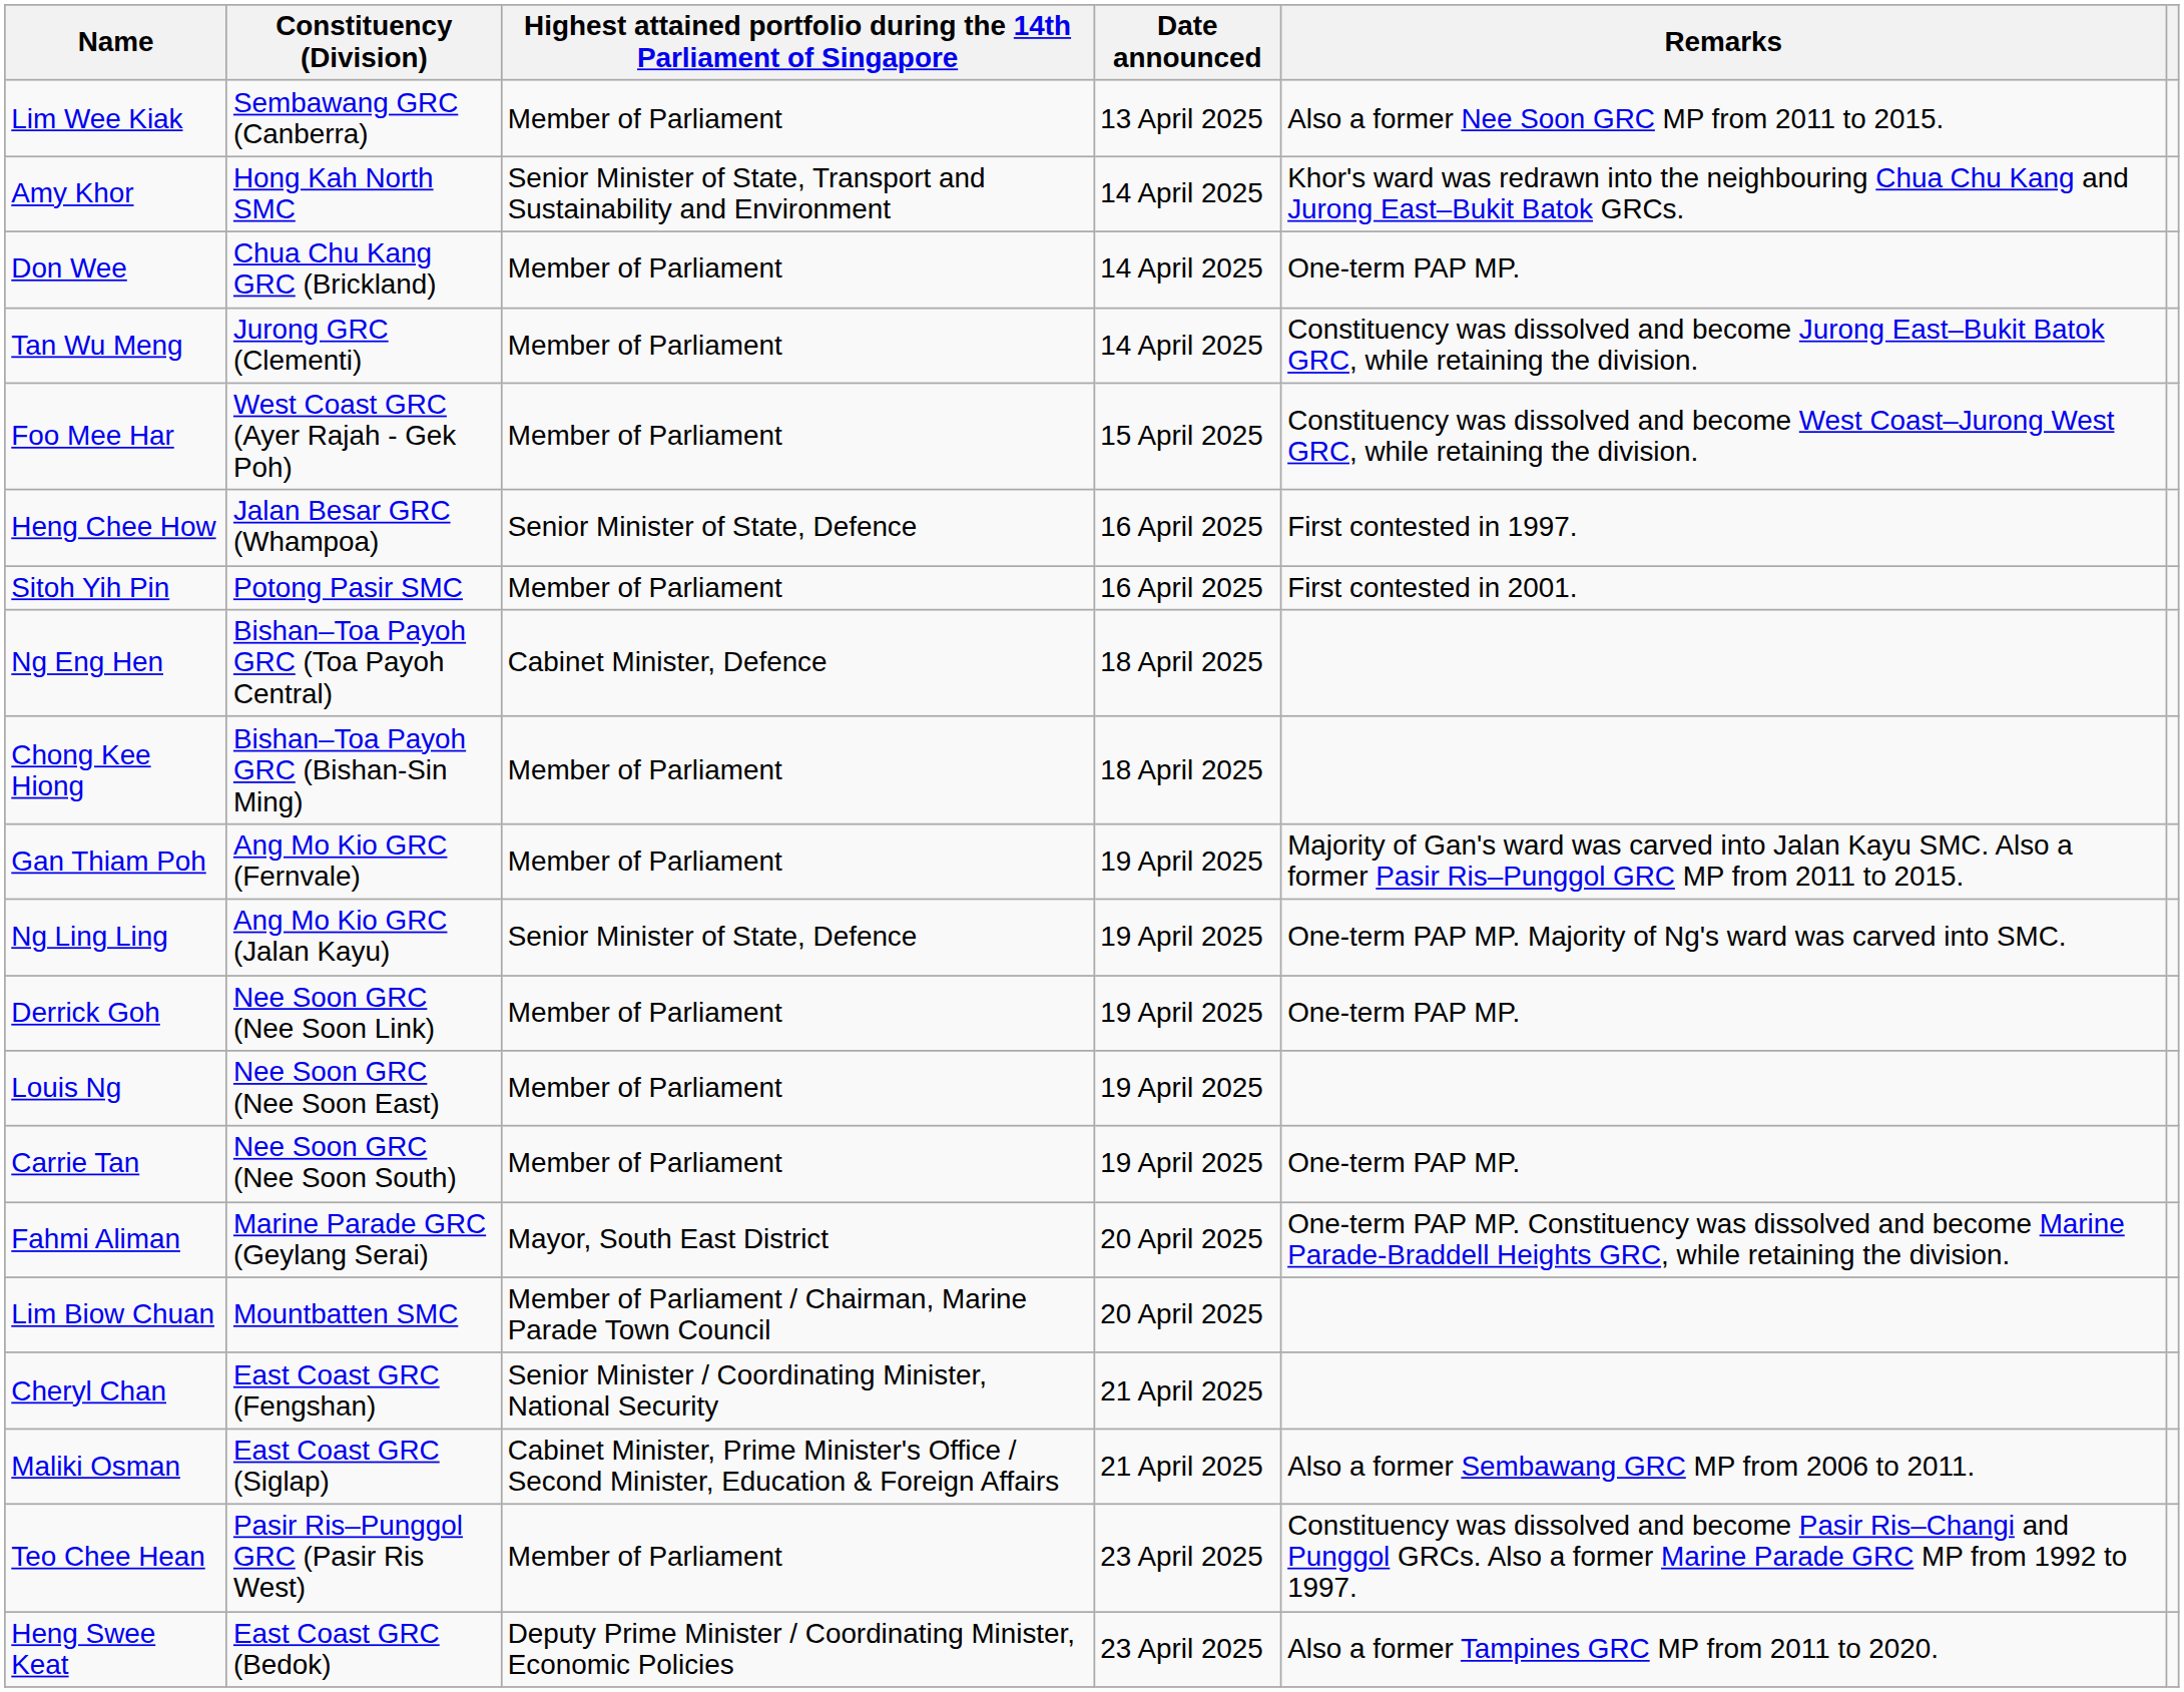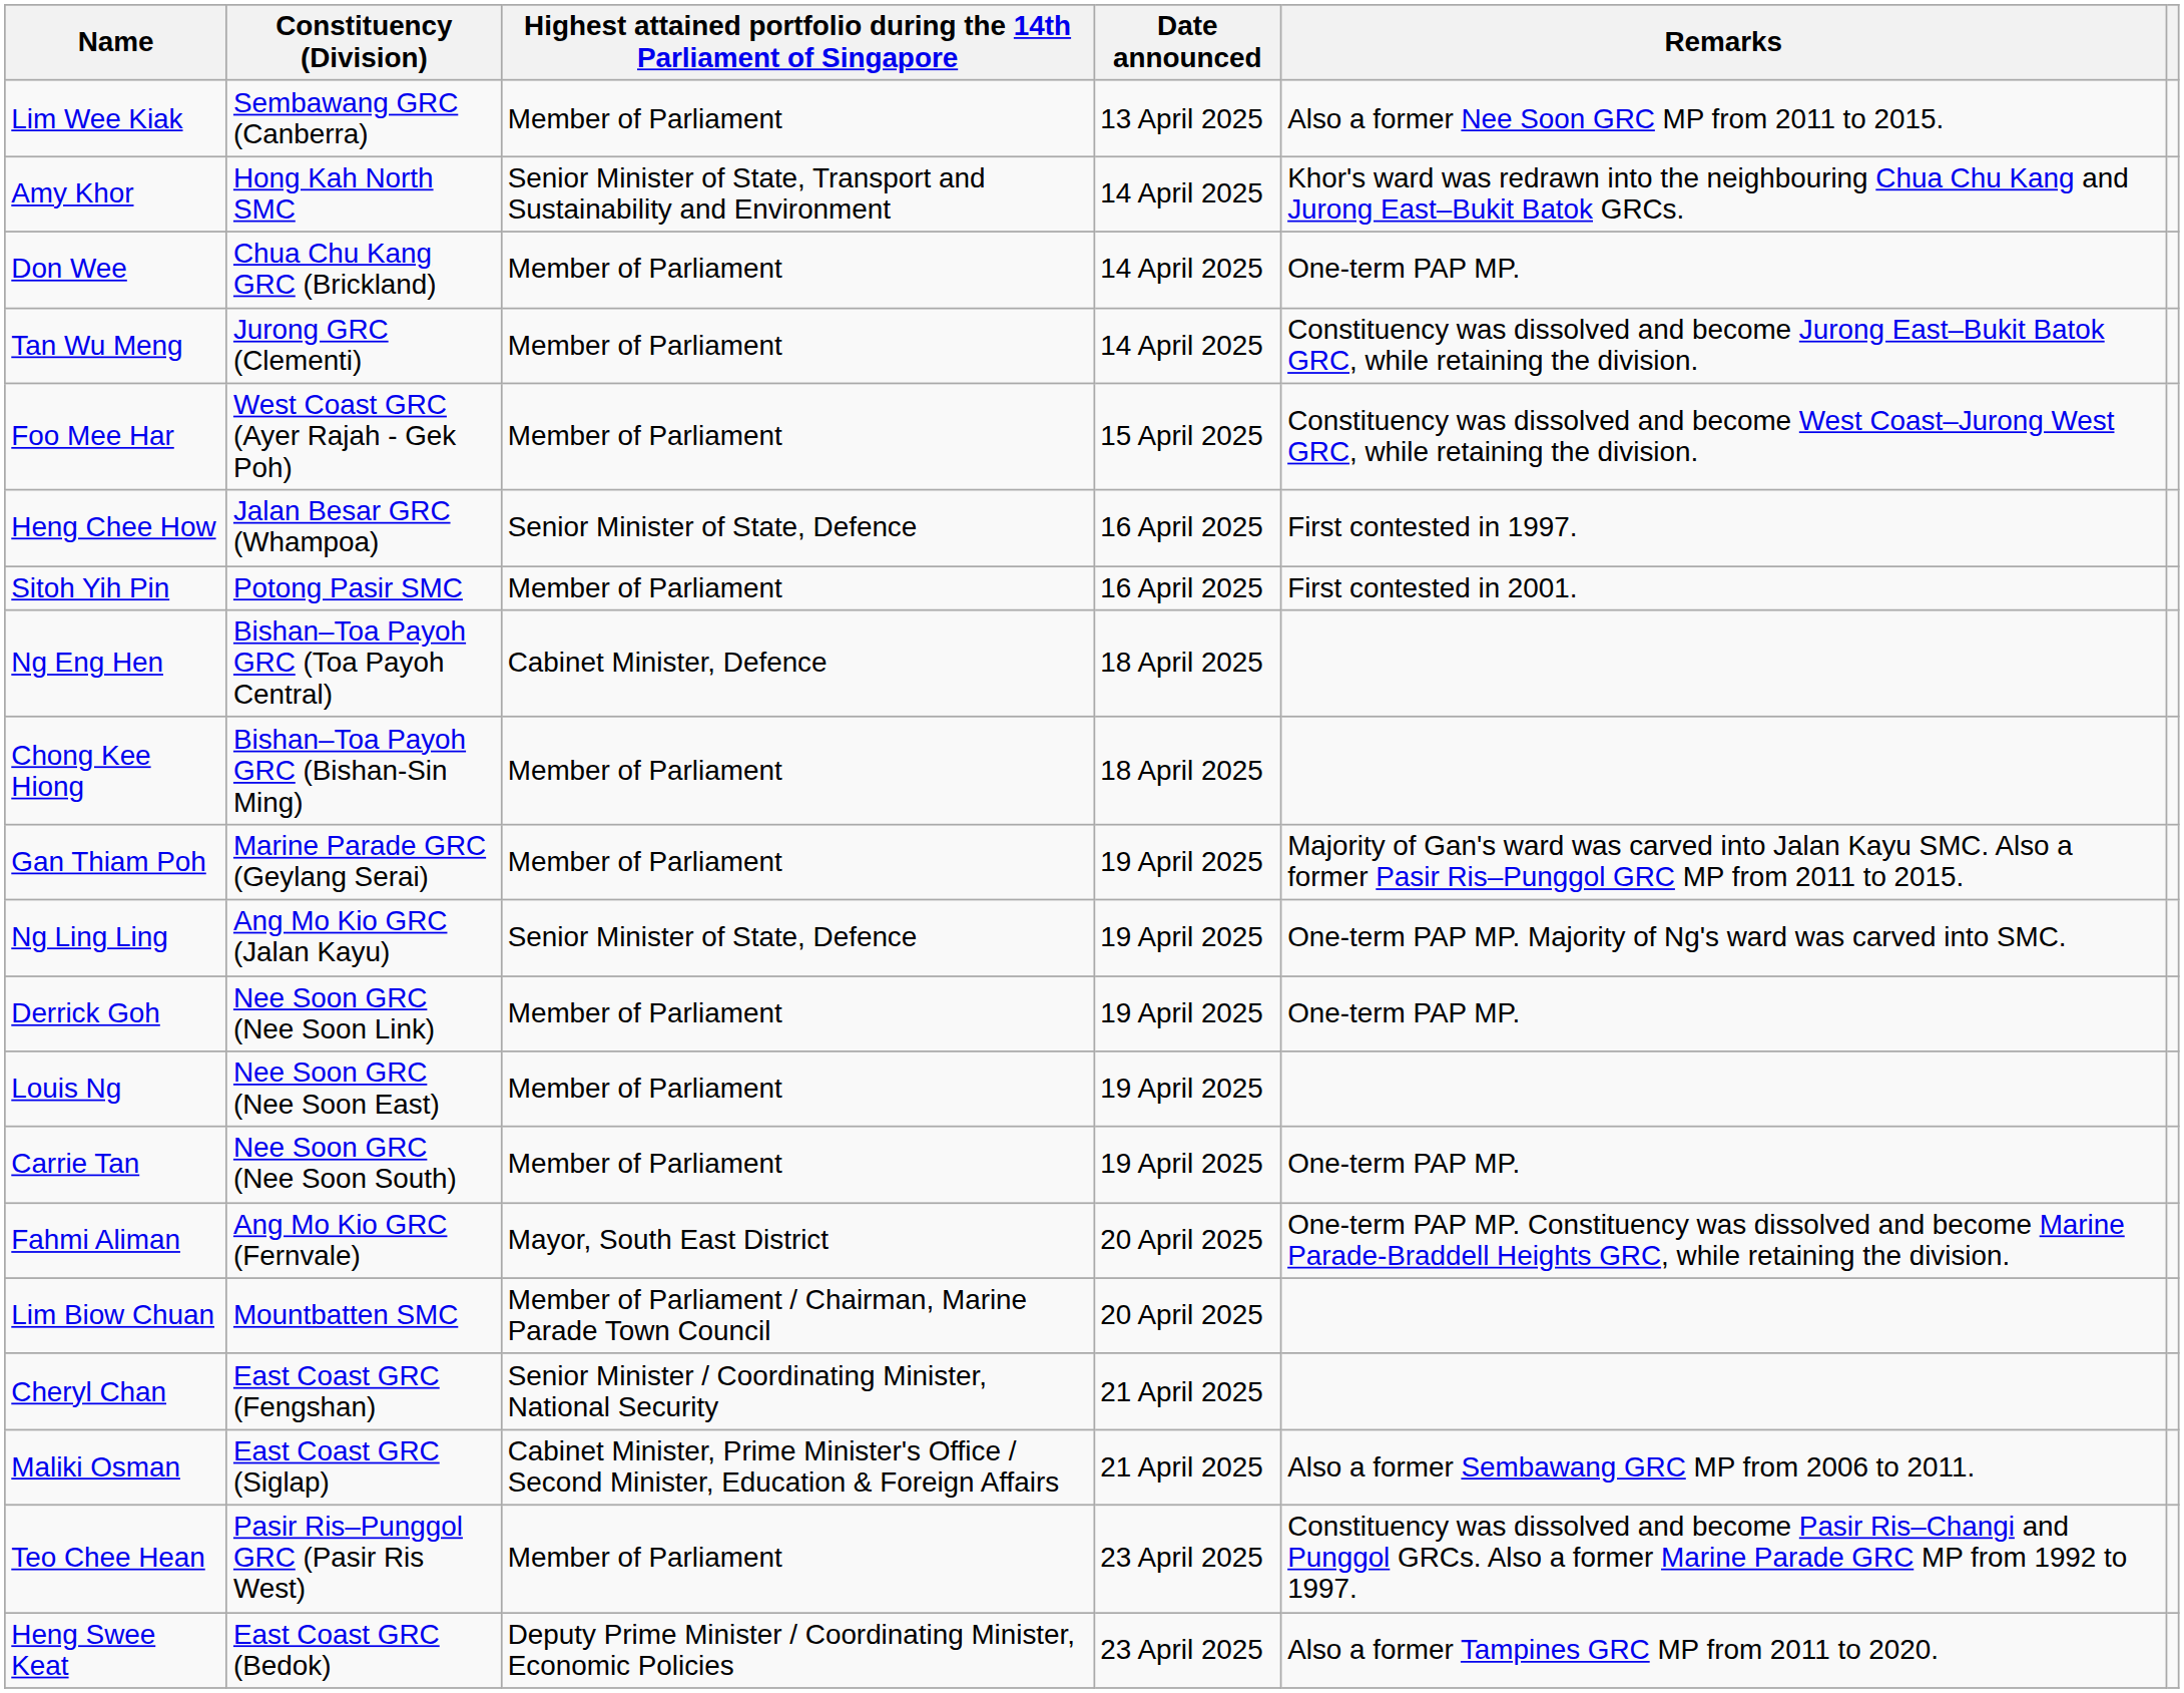 <table class="wikitable sortable">
 <tr>
 <th style="width: 120px">Name</th>
 <th style="width: 150px">Constituency (Division)</th>
 <th>Highest attained portfolio during the <a href='#'>14th Parliament of Singapore</a></th>
 <th style="width: 100px">Date announced</th>
 <th tyle="width: 120px">Remarks</th>
 <th></th>
 </tr>
 <tr>
 <td><a href='#'>Lim Wee Kiak</a></td>
 <td><a href='#'>Sembawang GRC</a> (Canberra)</td>
 <td>Member of Parliament</td>
 <td>13 April 2025</td>
 <td>Also a former <a href='#'>Nee Soon GRC</a> MP from 2011 to 2015.</td>
 <td></td>
 </tr>
 <tr>
 <td><a href='#'>Amy Khor</a></td>
 <td><a href='#'>Hong Kah North SMC</a></td>
 <td>Senior Minister of State, Transport and Sustainability and Environment</td>
 <td>14 April 2025</td>
 <td>Khor's ward was redrawn into the neighbouring <a href='#'>Chua Chu Kang</a> and <a href='#'>Jurong East–Bukit Batok</a> GRCs.</td>
 <td></td>
 </tr>
 <tr>
 <td><a href='#'>Don Wee</a></td>
 <td><a href='#'>Chua Chu Kang GRC</a> (Brickland)</td>
 <td>Member of Parliament</td>
 <td>14 April 2025</td>
 <td>One-term PAP MP.</td>
 <td></td>
 </tr>
 <tr>
 <td><a href='#'>Tan Wu Meng</a></td>
 <td><a href='#'>Jurong GRC</a> (Clementi)</td>
 <td>Member of Parliament</td>
 <td>14 April 2025</td>
 <td>Constituency was dissolved and become <a href='#'>Jurong East–Bukit Batok GRC</a>, while retaining the division.</td>
 <td></td>
 </tr>
 <tr>
 <td><a href='#'>Foo Mee Har</a></td>
 <td><a href='#'>West Coast GRC</a> (Ayer Rajah - Gek Poh)</td>
 <td>Member of Parliament</td>
 <td>15 April 2025</td>
 <td>Constituency was dissolved and become <a href='#'>West Coast–Jurong West GRC</a>, while retaining the division.</td>
 <td></td>
 </tr>
 <tr>
 <td><a href='#'>Heng Chee How</a></td>
 <td><a href='#'>Jalan Besar GRC</a> (Whampoa)</td>
 <td>Senior Minister of State, Defence</td>
 <td>16 April 2025</td>
 <td>First contested in 1997.</td>
 <td></td>
 </tr>
 <tr>
 <td><a href='#'>Sitoh Yih Pin</a></td>
 <td><a href='#'>Potong Pasir SMC</a></td>
 <td>Member of Parliament</td>
 <td>16 April 2025</td>
 <td>First contested in 2001.</td>
 <td></td>
 </tr>
 <tr>
 <td><a href='#'>Ng Eng Hen</a></td>
 <td><a href='#'>Bishan–Toa Payoh GRC</a> (Toa Payoh Central)</td>
 <td>Cabinet Minister, Defence</td>
 <td>18 April 2025</td>
 <td></td>
 <td></td>
 </tr>
 <tr>
 <td><a href='#'>Chong Kee Hiong</a></td>
 <td><a href='#'>Bishan–Toa Payoh GRC</a> (Bishan-Sin Ming)</td>
 <td>Member of Parliament</td>
 <td>18 April 2025</td>
 <td></td>
 <td></td>
 </tr>
 <tr>
 <td><a href='#'>Gan Thiam Poh</a></td>
-<td><a href='#'>Ang Mo Kio GRC</a> (Fernvale)</td>
+<td><a href='#'>Marine Parade GRC</a> (Geylang Serai)</td>
 <td>Member of Parliament</td>
 <td>19 April 2025</td>
 <td>Majority of Gan's ward was carved into Jalan Kayu SMC. Also a former <a href='#'>Pasir Ris–Punggol GRC</a> MP from 2011 to 2015.</td>
 <td></td>
 </tr>
 <tr>
 <td><a href='#'>Ng Ling Ling</a></td>
 <td><a href='#'>Ang Mo Kio GRC</a> (Jalan Kayu)</td>
 <td>Senior Minister of State, Defence</td>
 <td>19 April 2025</td>
 <td>One-term PAP MP. Majority of Ng's ward was carved into SMC.</td>
 <td></td>
 </tr>
 <tr>
 <td><a href='#'>Derrick Goh</a></td>
 <td><a href='#'>Nee Soon GRC</a> (Nee Soon Link)</td>
 <td>Member of Parliament</td>
 <td>19 April 2025</td>
 <td>One-term PAP MP.</td>
 <td></td>
 </tr>
 <tr>
 <td><a href='#'>Louis Ng</a></td>
 <td><a href='#'>Nee Soon GRC</a> (Nee Soon East)</td>
 <td>Member of Parliament</td>
 <td>19 April 2025</td>
 <td></td>
 <td></td>
 </tr>
 <tr>
 <td><a href='#'>Carrie Tan</a></td>
 <td><a href='#'>Nee Soon GRC</a> (Nee Soon South)</td>
 <td>Member of Parliament</td>
 <td>19 April 2025</td>
 <td>One-term PAP MP.</td>
 <td></td>
 </tr>
 <tr>
 <td><a href='#'>Fahmi Aliman</a></td>
-<td><a href='#'>Marine Parade GRC</a> (Geylang Serai)</td>
+<td><a href='#'>Ang Mo Kio GRC</a> (Fernvale)</td>
 <td>Mayor, South East District</td>
 <td>20 April 2025</td>
 <td>One-term PAP MP. Constituency was dissolved and become <a href='#'>Marine Parade-Braddell Heights GRC</a>, while retaining the division.</td>
 <td></td>
 </tr>
 <tr>
 <td><a href='#'>Lim Biow Chuan</a></td>
 <td><a href='#'>Mountbatten SMC</a></td>
 <td>Member of Parliament / Chairman, Marine Parade Town Council</td>
 <td>20 April 2025</td>
 <td></td>
 <td></td>
 </tr>
 <tr>
 <td><a href='#'>Cheryl Chan</a></td>
 <td><a href='#'>East Coast GRC</a> (Fengshan)</td>
 <td>Senior Minister / Coordinating Minister, National Security</td>
 <td>21 April 2025</td>
 <td></td>
 <td></td>
 </tr>
 <tr>
 <td><a href='#'>Maliki Osman</a></td>
 <td><a href='#'>East Coast GRC</a> (Siglap)</td>
 <td>Cabinet Minister, Prime Minister's Office / Second Minister, Education & Foreign Affairs</td>
 <td>21 April 2025</td>
 <td>Also a former <a href='#'>Sembawang GRC</a> MP from 2006 to 2011.</td>
 <td></td>
 </tr>
 <tr>
 <td><a href='#'>Teo Chee Hean</a></td>
 <td><a href='#'>Pasir Ris–Punggol GRC</a> (Pasir Ris West)</td>
 <td>Member of Parliament</td>
 <td>23 April 2025</td>
 <td>Constituency was dissolved and become <a href='#'>Pasir Ris–Changi</a> and <a href='#'>Punggol</a> GRCs. Also a former <a href='#'>Marine Parade GRC</a> MP from 1992 to 1997.</td>
 <td></td>
 </tr>
 <tr>
 <td><a href='#'>Heng Swee Keat</a></td>
 <td><a href='#'>East Coast GRC</a> (Bedok)</td>
 <td>Deputy Prime Minister / Coordinating Minister, Economic Policies</td>
 <td>23 April 2025</td>
 <td>Also a former <a href='#'>Tampines GRC</a> MP from 2011 to 2020.</td>
 <td></td>
 </tr>
 </table>
